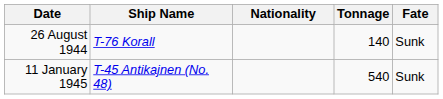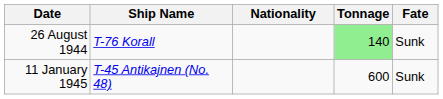 <table class="wikitable sortable">
 <tr>
 <th width="100px">Date</th>
 <th width="170px">Ship Name</th>
 <th width="120px">Nationality</th>
 <th width="25px">Tonnage</th>
 <th width="50px">Fate</th>
 </tr>
 <tr>
 <td align="right">26 August 1944</td>
 <td align="left"><a href='#'><em>T-76 Korall</em></a></td>
 <td align="left"></td>
-<td align="right">140</td>
+<td align="right" style="background: lightgreen;">140</td>
 <td align="left">Sunk</td>
 </tr>
 <tr>
 <td align="right">11 January 1945</td>
 <td align="left"><a href='#'><em>T-45 Antikajnen (No. 48)</em></a></td>
 <td align="left"></td>
-<td align="right">540</td>
+<td align="right">600</td>
 <td align="left">Sunk</td>
 </tr>
 </table>
